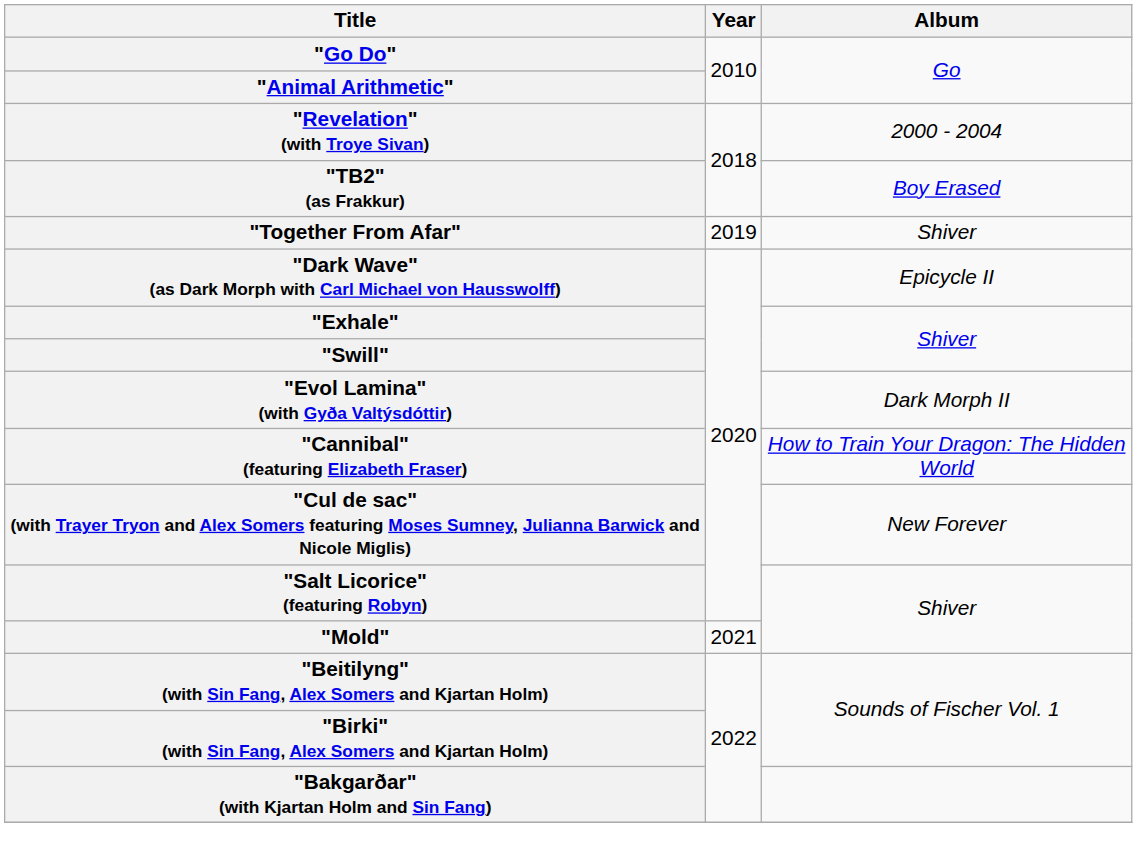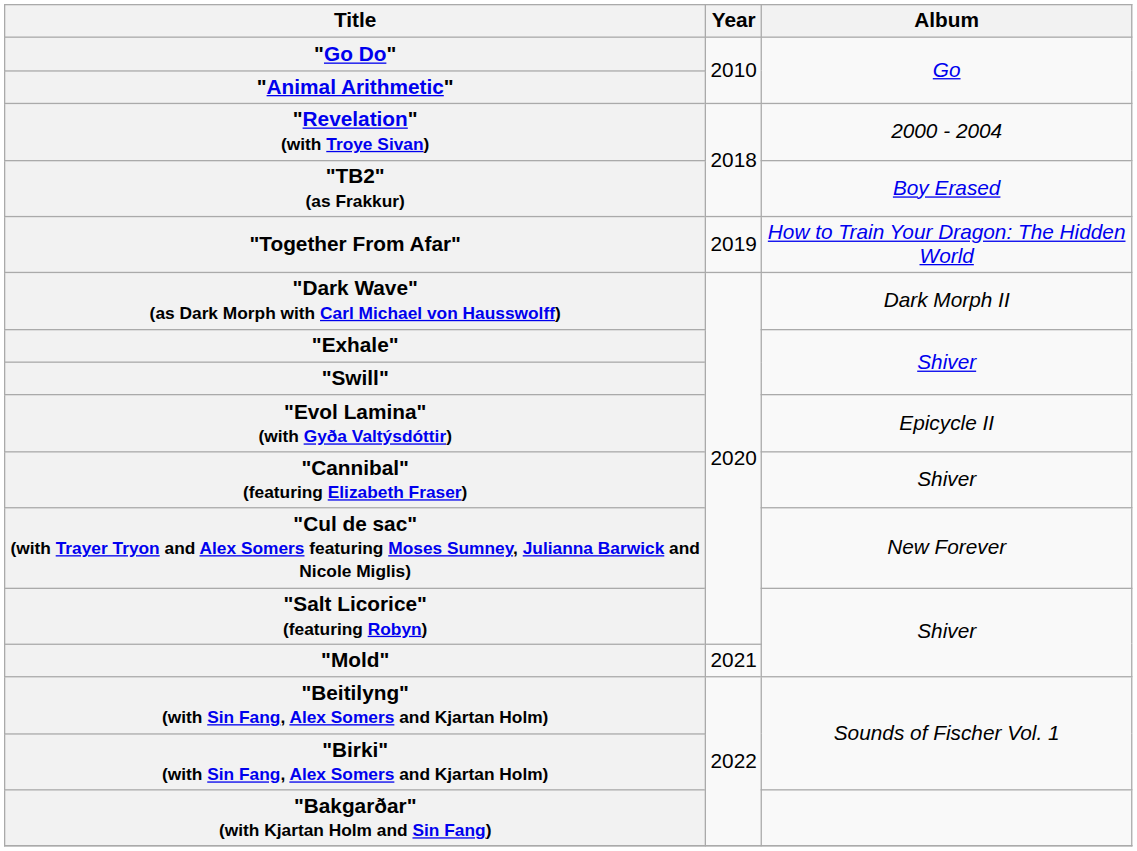 <table class="wikitable plainrowheaders" style="text-align:center;" border="1">
 <tr>
 <th>Title</th>
 <th>Year</th>
 <th>Album</th>
 </tr>
 <tr>
 <th scope="row">"<a href='#'>Go Do</a>"</th>
 <td rowspan="2">2010</td>
 <td rowspan="2"><em><a href='#'>Go</a></em></td>
 </tr>
 <tr>
 <th scope="row">"<a href='#'>Animal Arithmetic</a>"</th>
 </tr>
 <tr>
 <th scope="row">"<a href='#'>Revelation</a>" <br><small>(with <a href='#'>Troye Sivan</a>)</small></th>
 <td rowspan="2">2018</td>
 <td><em>2000 - 2004</em></td>
 </tr>
 <tr>
 <th scope="row">"TB2" <br><small>(as Frakkur)</small></th>
 <td><em><a href='#'>Boy Erased</a></em></td>
 </tr>
 <tr>
 <th scope="row">"Together From Afar"</th>
 <td>2019</td>
-<td><em>Shiver</em></td>
+<td><em><a href='#'>How to Train Your Dragon: The Hidden World</a></em></td>
 </tr>
 <tr>
 <th scope="row">"Dark Wave" <br><small>(as Dark Morph with <a href='#'>Carl Michael von Hausswolff</a>)</small></th>
 <td rowspan="7">2020</td>
-<td><em>Epicycle II</em></td>
+<td><em>Dark Morph II</em></td>
 </tr>
 <tr>
 <th scope="row">"Exhale"</th>
 <td rowspan="2"><em><a href='#'>Shiver</a></em></td>
 </tr>
 <tr>
 <th scope="row">"Swill"</th>
 </tr>
 <tr>
 <th scope="row">"Evol Lamina" <br><small>(with <a href='#'>Gyða Valtýsdóttir</a>)</small></th>
-<td><em>Dark Morph II</em></td>
+<td><em>Epicycle II</em></td>
 </tr>
 <tr>
 <th scope="row">"Cannibal" <br><small>(featuring <a href='#'>Elizabeth Fraser</a>)</small></th>
-<td><em><a href='#'>How to Train Your Dragon: The Hidden World</a></em></td>
+<td><em>Shiver</em></td>
 </tr>
 <tr>
 <th scope="row">"Cul de sac" <br><small>(with <a href='#'>Trayer Tryon</a> and <a href='#'>Alex Somers</a> featuring <a href='#'>Moses Sumney</a>, <a href='#'>Julianna Barwick</a> and Nicole Miglis)</small></th>
 <td><em>New Forever</em></td>
 </tr>
 <tr>
 <th scope="row">"Salt Licorice" <br><small>(featuring <a href='#'>Robyn</a>)</small></th>
 <td rowspan="2"><em>Shiver</em></td>
 </tr>
 <tr>
 <th scope="row">"Mold"</th>
 <td>2021</td>
 </tr>
 <tr>
 <th scope="row">"Beitilyng" <br><small>(with <a href='#'>Sin Fang</a>, <a href='#'>Alex Somers</a> and Kjartan Holm)</small></th>
 <td rowspan="3">2022</td>
 <td rowspan="2"><em>Sounds of Fischer Vol. 1</em></td>
 </tr>
 <tr>
 <th scope="row">"Birki" <br><small>(with <a href='#'>Sin Fang</a>, <a href='#'>Alex Somers</a> and Kjartan Holm)</small></th>
 </tr>
 <tr>
 <th scope="row">"Bakgarðar" <br><small>(with Kjartan Holm and <a href='#'>Sin Fang</a>)</small></th>
 <td></td>
 </tr>
 <tr>
 </tr>
 </table>
